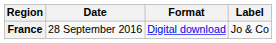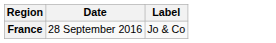 <table class="wikitable sortable plainrowheaders">
 <tr>
 <th scope="col">Region</th>
 <th scope="col">Date</th>
-<th scope="col">Format</th>
 <th scope="col">Label</th>
 </tr>
 <tr>
 <th scope="row">France</th>
 <td>28 September 2016</td>
-<td><a href='#'>Digital download</a></td>
 <td>Jo & Co</td>
 </tr>
 </table>
